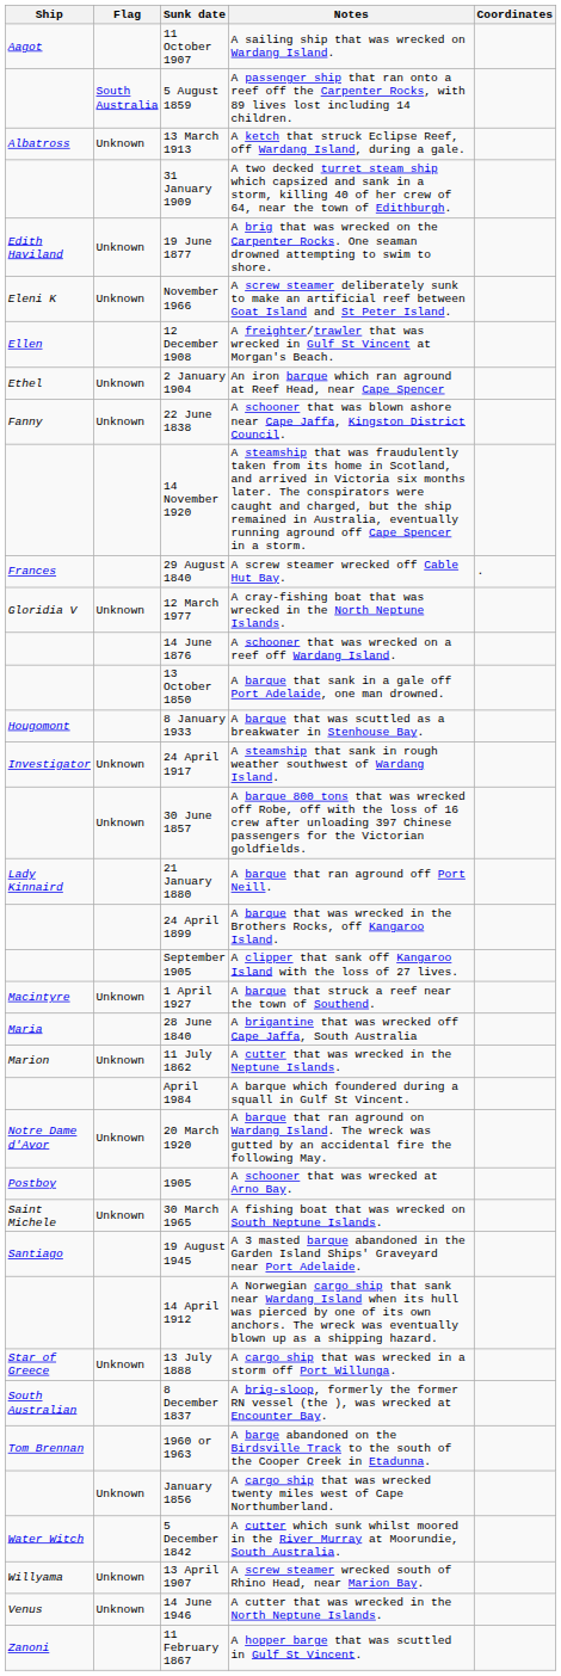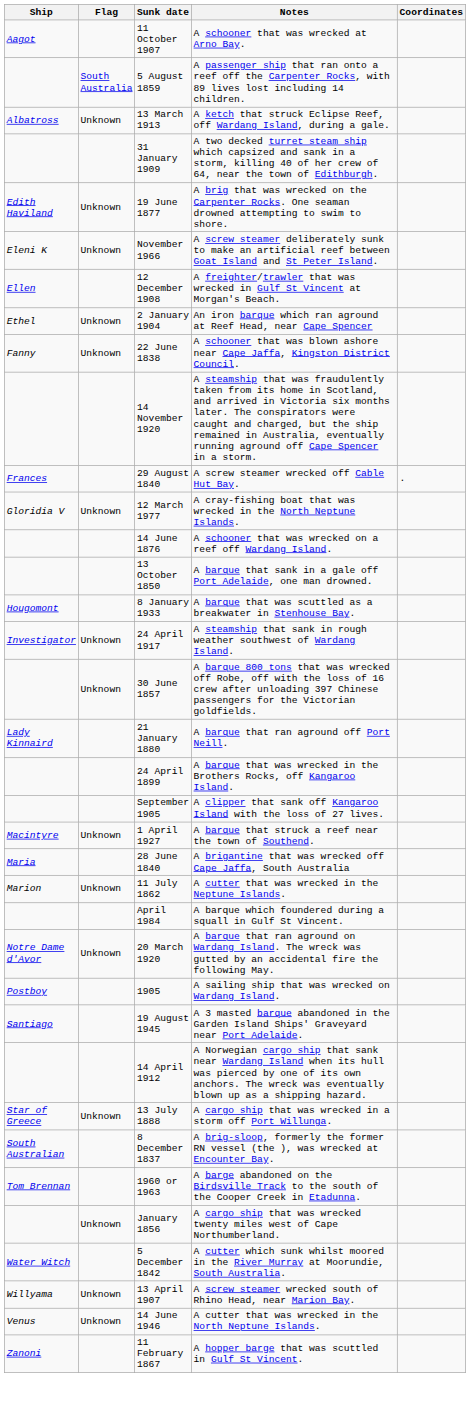 <table class="wikitable sortable" | style = "width:100%">
 <tr>
 <th style="width:10%">Ship</th>
 <th>Flag</th>
 <th style="width:10%">Sunk date</th>
 <th style="width:70%">Notes</th>
 <th style="width:10%">Coordinates</th>
 </tr>
 <tr>
 <td><a href='#'><em>Aagot</em></a></td>
 <td></td>
 <td>11 October 1907</td>
-<td>A sailing ship that was wrecked on <a href='#'>Wardang Island</a>.</td>
+<td>A <a href='#'>schooner</a> that was wrecked at <a href='#'>Arno Bay</a>.</td>
 <td></td>
 </tr>
 <tr>
 <td></td>
 <td> <a href='#'>South Australia</a></td>
 <td>5 August 1859</td>
 <td>A <a href='#'>passenger ship</a> that ran onto a reef off the <a href='#'>Carpenter Rocks</a>, with 89 lives lost including 14 children.</td>
 <td></td>
 </tr>
 <tr>
 <td><a href='#'><em>Albatross</em></a></td>
 <td>Unknown</td>
 <td>13 March 1913</td>
 <td>A <a href='#'>ketch</a> that struck Eclipse Reef, off <a href='#'>Wardang Island</a>, during a gale.</td>
 <td></td>
 </tr>
 <tr>
 <td></td>
 <td></td>
 <td>31 January 1909</td>
 <td>A two decked <a href='#'>turret steam ship</a> which capsized and sank in a storm, killing 40 of her crew of 64, near the town of <a href='#'>Edithburgh</a>.</td>
 <td></td>
 </tr>
 <tr>
 <td><em><a href='#'>Edith Haviland</a></em></td>
 <td>Unknown</td>
 <td>19 June 1877</td>
 <td>A <a href='#'>brig</a> that was wrecked on the <a href='#'>Carpenter Rocks</a>. One seaman drowned attempting to swim to shore.</td>
 <td></td>
 </tr>
 <tr>
 <td><em>Eleni K</em></td>
 <td>Unknown</td>
 <td>November 1966</td>
 <td>A <a href='#'>screw steamer</a> deliberately sunk to make an artificial reef between <a href='#'>Goat Island</a> and <a href='#'>St Peter Island</a>.</td>
 <td></td>
 </tr>
 <tr>
 <td><em><a href='#'>Ellen</a></em></td>
 <td></td>
 <td>12 December 1908</td>
 <td>A <a href='#'>freighter</a>/<a href='#'>trawler</a> that was wrecked in <a href='#'>Gulf St Vincent</a> at Morgan's Beach.</td>
 <td></td>
 </tr>
 <tr>
 <td><em>Ethel</em></td>
 <td>Unknown</td>
 <td>2 January 1904</td>
 <td>An iron <a href='#'>barque</a> which ran aground at Reef Head, near <a href='#'>Cape Spencer</a></td>
 <td></td>
 </tr>
 <tr>
 <td><em>Fanny</em></td>
 <td>Unknown</td>
 <td>22 June 1838</td>
 <td>A <a href='#'>schooner</a> that was blown ashore near <a href='#'>Cape Jaffa</a>, <a href='#'>Kingston District Council</a>.</td>
 <td></td>
 </tr>
 <tr>
 <td></td>
 <td></td>
 <td>14 November 1920</td>
 <td>A <a href='#'>steamship</a> that was fraudulently taken from its home in Scotland, and arrived in Victoria six months later. The conspirators were caught and charged, but the ship remained in Australia, eventually running aground off <a href='#'>Cape Spencer</a> in a storm.</td>
 <td></td>
 </tr>
 <tr>
 <td><a href='#'><em>Frances</em></a></td>
 <td></td>
 <td>29 August 1840</td>
 <td>A screw steamer wrecked off <a href='#'>Cable Hut Bay</a>.</td>
 <td>.</td>
 </tr>
 <tr>
 <td><em>Gloridia V</em></td>
 <td>Unknown</td>
 <td>12 March 1977</td>
 <td>A cray-fishing boat that was wrecked in the <a href='#'>North Neptune Islands</a>.</td>
 <td></td>
 </tr>
 <tr>
 <td></td>
 <td></td>
 <td>14 June 1876</td>
 <td>A <a href='#'>schooner</a> that was wrecked on a reef off <a href='#'>Wardang Island</a>.</td>
 <td></td>
 </tr>
 <tr>
 <td></td>
 <td></td>
 <td>13 October 1850</td>
 <td>A <a href='#'>barque</a> that sank in a gale off <a href='#'>Port Adelaide</a>, one man drowned.</td>
 <td></td>
 </tr>
 <tr>
 <td><a href='#'><em>Hougomont</em></a></td>
 <td></td>
 <td>8 January 1933</td>
 <td>A <a href='#'>barque</a> that was scuttled as a breakwater in <a href='#'>Stenhouse Bay</a>.</td>
 <td></td>
 </tr>
 <tr>
 <td><a href='#'><em>Investigator</em></a></td>
 <td>Unknown</td>
 <td>24 April 1917</td>
 <td>A <a href='#'>steamship</a> that sank in rough weather southwest of <a href='#'>Wardang Island</a>.</td>
 <td></td>
 </tr>
 <tr>
 <td></td>
 <td>Unknown</td>
 <td>30 June 1857</td>
 <td>A <a href='#'>barque 800 tons</a> that was wrecked off Robe, off with the loss of 16 crew after unloading 397 Chinese passengers for the Victorian goldfields.</td>
 <td></td>
 </tr>
 <tr>
 <td><a href='#'><em>Lady Kinnaird</em></a></td>
 <td></td>
 <td>21 January 1880</td>
 <td>A <a href='#'>barque</a> that ran aground off <a href='#'>Port Neill</a>.</td>
 <td></td>
 </tr>
 <tr>
 <td></td>
 <td></td>
 <td>24 April 1899</td>
 <td>A <a href='#'>barque</a> that was wrecked in the Brothers Rocks, off <a href='#'>Kangaroo Island</a>.</td>
 <td></td>
 </tr>
 <tr>
 <td></td>
 <td></td>
 <td>September 1905</td>
 <td>A <a href='#'>clipper</a> that sank off <a href='#'>Kangaroo Island</a> with the loss of 27 lives.</td>
 <td></td>
 </tr>
 <tr>
 <td><a href='#'><em>Macintyre</em></a></td>
 <td>Unknown</td>
 <td>1 April 1927</td>
 <td>A <a href='#'>barque</a> that struck a reef near the town of <a href='#'>Southend</a>.</td>
 <td></td>
 </tr>
 <tr>
 <td><em><a href='#'>Maria</a></em></td>
 <td></td>
 <td>28 June 1840</td>
 <td>A <a href='#'>brigantine</a> that was wrecked off <a href='#'>Cape Jaffa</a>, South Australia</td>
 <td></td>
 </tr>
 <tr>
 <td><em>Marion</em></td>
 <td>Unknown</td>
 <td>11 July 1862</td>
 <td>A <a href='#'>cutter</a> that was wrecked in the <a href='#'>Neptune Islands</a>.</td>
 <td></td>
 </tr>
 <tr>
 <td></td>
 <td></td>
 <td>April 1984</td>
 <td>A barque which foundered during a squall in Gulf St Vincent.</td>
 <td></td>
 </tr>
 <tr>
 <td><em><a href='#'>Notre Dame d'Avor</a></em></td>
 <td>Unknown</td>
 <td>20 March 1920</td>
 <td>A <a href='#'>barque</a> that ran aground on <a href='#'>Wardang Island</a>. The wreck was gutted by an accidental fire the following May.</td>
 <td></td>
 </tr>
 <tr>
 <td><em><a href='#'>Postboy</a></em></td>
 <td></td>
 <td>1905</td>
-<td>A <a href='#'>schooner</a> that was wrecked at <a href='#'>Arno Bay</a>.</td>
-<td></td>
-</tr>
-<tr>
-<td><em>Saint Michele</em></td>
-<td>Unknown</td>
-<td>30 March 1965</td>
-<td>A fishing boat that was wrecked on <a href='#'>South Neptune Islands</a>.</td>
+<td>A sailing ship that was wrecked on <a href='#'>Wardang Island</a>.</td>
 <td></td>
 </tr>
 <tr>
 <td><em><a href='#'>Santiago</a></em></td>
 <td></td>
 <td>19 August 1945</td>
 <td>A 3 masted <a href='#'>barque</a> abandoned in the Garden Island Ships' Graveyard near <a href='#'>Port Adelaide</a>.</td>
 <td></td>
 </tr>
 <tr>
 <td></td>
 <td></td>
 <td>14 April 1912</td>
 <td>A Norwegian <a href='#'>cargo ship</a> that sank near <a href='#'>Wardang Island</a> when its hull was pierced by one of its own anchors. The wreck was eventually blown up as a shipping hazard.</td>
 <td></td>
 </tr>
 <tr>
 <td><em><a href='#'>Star of Greece</a></em></td>
 <td>Unknown</td>
 <td>13 July 1888</td>
 <td>A <a href='#'>cargo ship</a> that was wrecked in a storm off <a href='#'>Port Willunga</a>.</td>
 <td></td>
 </tr>
 <tr>
 <td><em><a href='#'>South Australian</a></em></td>
 <td></td>
 <td>8 December 1837</td>
 <td>A <a href='#'>brig-sloop</a>, formerly the former RN vessel (the ),  was wrecked at <a href='#'>Encounter Bay</a>.</td>
 <td></td>
 </tr>
 <tr>
 <td><a href='#'><em>Tom Brennan</em></a></td>
 <td></td>
 <td>1960 or 1963</td>
 <td>A <a href='#'>barge</a> abandoned on the <a href='#'>Birdsville Track</a> to the south of the Cooper Creek in <a href='#'>Etadunna</a>.</td>
 <td></td>
 </tr>
 <tr>
 <td></td>
 <td>Unknown</td>
 <td>January 1856</td>
 <td>A <a href='#'>cargo ship</a> that was wrecked twenty miles west of Cape Northumberland.</td>
 <td></td>
 </tr>
 <tr>
 <td><em><a href='#'>Water Witch</a></em></td>
 <td></td>
 <td>5 December 1842</td>
 <td>A <a href='#'>cutter</a> which sunk whilst moored in the <a href='#'>River Murray</a> at Moorundie, <a href='#'>South Australia</a>.</td>
 <td></td>
 </tr>
 <tr>
 <td><em>Willyama</em></td>
 <td>Unknown</td>
 <td>13 April 1907</td>
 <td>A <a href='#'>screw steamer</a> wrecked south of Rhino Head, near <a href='#'>Marion Bay</a>.</td>
 <td></td>
 </tr>
 <tr>
 <td><em>Venus</em></td>
 <td>Unknown</td>
 <td>14 June 1946</td>
 <td>A cutter that was wrecked in the <a href='#'>North Neptune Islands</a>.</td>
 <td></td>
 </tr>
 <tr>
 <td><em><a href='#'>Zanoni</a></em></td>
 <td></td>
 <td>11 February 1867</td>
 <td>A <a href='#'>hopper barge</a> that was scuttled in <a href='#'>Gulf St Vincent</a>.</td>
 <td></td>
 </tr>
 </table>
